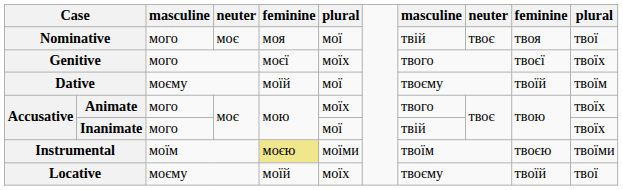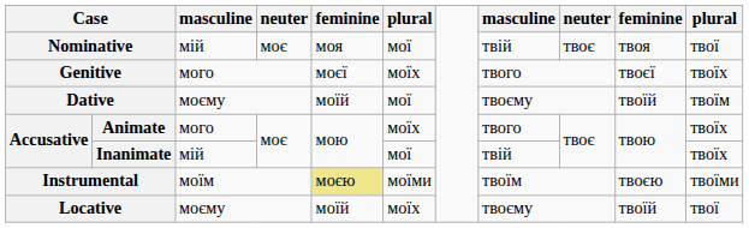 <table class="wikitable" align=center>
 <tr>
 <th colspan="2">Case</th>
 <th>masculine</th>
 <th>neuter</th>
 <th>feminine</th>
 <th>plural</th>
 <td rowspan="8" width="32px"></td>
 <th>masculine</th>
 <th>neuter</th>
 <th>feminine</th>
 <th>plural</th>
 </tr>
 <tr>
 <th colspan="2">Nominative</th>
-<td>мого</td>
+<td>мій</td>
 <td>моє</td>
 <td>моя</td>
 <td>мої</td>
 <td>твій</td>
 <td>твоє</td>
 <td>твоя</td>
 <td>твої</td>
 </tr>
 <tr>
 <th colspan="2">Genitive</th>
 <td colspan="2">мого</td>
 <td>моєї</td>
 <td>моїх</td>
 <td colspan="2">твого</td>
 <td>твоєї</td>
 <td>твоїх</td>
 </tr>
 <tr>
 <th colspan="2">Dative</th>
 <td colspan="2">моєму</td>
 <td>моїй</td>
 <td>мої</td>
 <td colspan="2">твоєму</td>
 <td>твоїй</td>
 <td>твоїм</td>
 </tr>
 <tr>
 <th rowspan="2">Accusative</th>
 <th>Animate</th>
 <td>мого</td>
 <td rowspan="2">моє</td>
 <td rowspan="2">мою</td>
 <td>моїх</td>
 <td>твого</td>
 <td rowspan="2">твоє</td>
 <td rowspan="2">твою</td>
 <td>твоїх</td>
 </tr>
 <tr>
 <th>Inanimate</th>
-<td>мого</td>
+<td>мій</td>
 <td>мої</td>
 <td>твій</td>
 <td>твоїх</td>
 </tr>
 <tr>
 <th colspan="2">Instrumental</th>
 <td colspan="2">моїм</td>
 <td style="background: khaki;">моєю</td>
 <td>моїми</td>
 <td colspan="2">твоїм</td>
 <td>твоєю</td>
 <td>твоїми</td>
 </tr>
 <tr>
 <th colspan="2">Locative</th>
 <td colspan="2">моєму</td>
 <td>моїй</td>
 <td>моїх</td>
 <td colspan="2">твоєму</td>
 <td>твоїй</td>
 <td>твої</td>
 </tr>
 </table>
